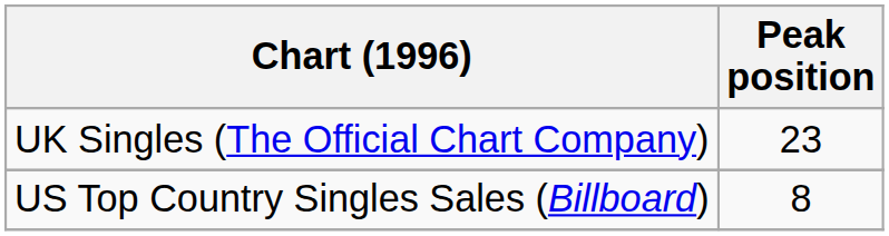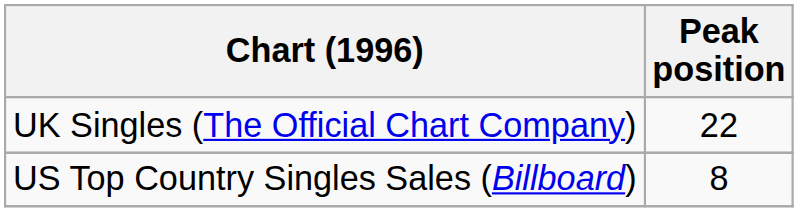 <table class="wikitable sortable">
 <tr>
 <th align="left">Chart (1996)</th>
 <th style="text-align:center;">Peak<br>position</th>
 </tr>
 <tr>
 </tr>
 <tr>
 </tr>
 <tr>
 <td align="left">UK Singles (<a href='#'>The Official Chart Company</a>)</td>
-<td style="text-align:center;">23</td>
+<td style="text-align:center;">22</td>
 </tr>
 <tr>
 </tr>
 <tr>
 </tr>
 <tr>
 <td scope="row">US Top Country Singles Sales (<em><a href='#'>Billboard</a></em>)<br></td>
 <td align="center">8</td>
 </tr>
 <tr>
 </tr>
 </table>
